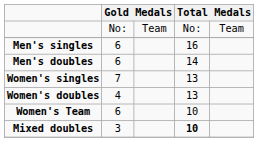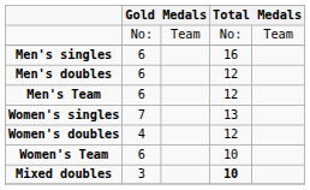 <table class="wikitable" style="text-align: center; font-size:95%;">
 <tr>
 <td></td>
 <th colspan=2>Gold Medals</th>
 <th colspan=2>Total Medals</th>
 </tr>
 <tr>
 <td></td>
 <td>No:</td>
 <td>Team</td>
 <td>No:</td>
 <td>Team</td>
 </tr>
 <tr>
 </tr>
 <tr>
 <td><strong>Men's singles</strong></td>
 <td>6</td>
 <td align="left"></td>
 <td>16</td>
 <td align="left"></td>
 </tr>
 <tr>
 <td><strong>Men's doubles</strong></td>
 <td>6</td>
 <td align="left"></td>
-<td>14</td>
+<td>12</td>
+<td align="left"></td>
+</tr>
+<tr>
+<td><strong>Men's Team</strong></td>
+<td>6</td>
+<td align="left"></td>
+<td>12</td>
 <td align="left"></td>
 </tr>
 <tr>
 <td><strong>Women's singles</strong></td>
 <td>7</td>
 <td align="left"></td>
 <td>13</td>
 <td align="left"></td>
 </tr>
 <tr>
 <td><strong>Women's doubles</strong></td>
 <td>4</td>
 <td align="left"> <br> </td>
-<td>13</td>
+<td>12</td>
 <td align="left"></td>
 </tr>
 <tr>
 <td><strong>Women's Team</strong></td>
 <td>6</td>
 <td align="left"></td>
 <td>10</td>
 <td align="left"></td>
 </tr>
 <tr>
 <td><strong>Mixed doubles</strong></td>
 <td>3</td>
 <td align="left"></td>
 <td><strong>10</strong></td>
 <td align="left"></td>
 </tr>
 <tr>
 </tr>
 </table>
